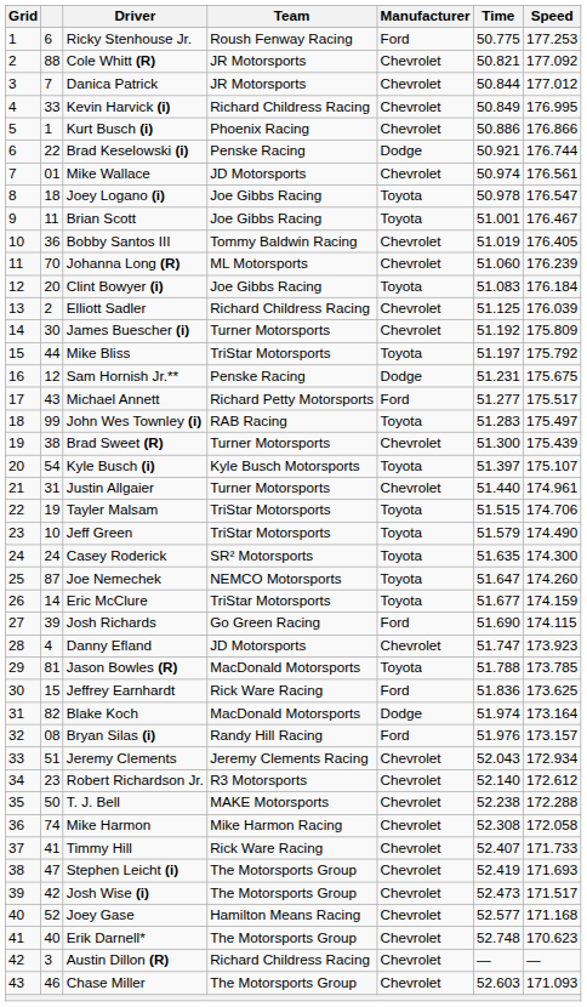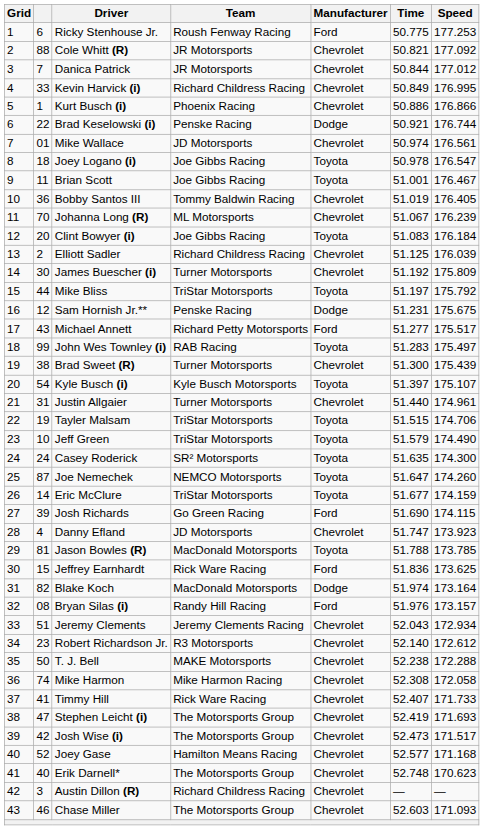 <table class="wikitable">
 <tr>
 <th>Grid</th>
 <th></th>
 <th>Driver</th>
 <th>Team</th>
 <th>Manufacturer</th>
 <th>Time</th>
 <th>Speed</th>
 </tr>
 <tr>
 <td>1</td>
 <td>6</td>
 <td>Ricky Stenhouse Jr.</td>
 <td>Roush Fenway Racing</td>
 <td>Ford</td>
 <td>50.775</td>
 <td>177.253</td>
 </tr>
 <tr>
 <td>2</td>
 <td>88</td>
 <td>Cole Whitt <strong>(R)</strong></td>
 <td>JR Motorsports</td>
 <td>Chevrolet</td>
 <td>50.821</td>
 <td>177.092</td>
 </tr>
 <tr>
 <td>3</td>
 <td>7</td>
 <td>Danica Patrick</td>
 <td>JR Motorsports</td>
 <td>Chevrolet</td>
 <td>50.844</td>
 <td>177.012</td>
 </tr>
 <tr>
 <td>4</td>
 <td>33</td>
 <td>Kevin Harvick <strong>(i)</strong></td>
 <td>Richard Childress Racing</td>
 <td>Chevrolet</td>
 <td>50.849</td>
 <td>176.995</td>
 </tr>
 <tr>
 <td>5</td>
 <td>1</td>
 <td>Kurt Busch <strong>(i)</strong></td>
 <td>Phoenix Racing</td>
 <td>Chevrolet</td>
 <td>50.886</td>
 <td>176.866</td>
 </tr>
 <tr>
 <td>6</td>
 <td>22</td>
 <td>Brad Keselowski <strong>(i)</strong></td>
 <td>Penske Racing</td>
 <td>Dodge</td>
 <td>50.921</td>
 <td>176.744</td>
 </tr>
 <tr>
 <td>7</td>
 <td>01</td>
 <td>Mike Wallace</td>
 <td>JD Motorsports</td>
 <td>Chevrolet</td>
 <td>50.974</td>
 <td>176.561</td>
 </tr>
 <tr>
 <td>8</td>
 <td>18</td>
 <td>Joey Logano <strong>(i)</strong></td>
 <td>Joe Gibbs Racing</td>
 <td>Toyota</td>
 <td>50.978</td>
 <td>176.547</td>
 </tr>
 <tr>
 <td>9</td>
 <td>11</td>
 <td>Brian Scott</td>
 <td>Joe Gibbs Racing</td>
 <td>Toyota</td>
 <td>51.001</td>
 <td>176.467</td>
 </tr>
 <tr>
 <td>10</td>
 <td>36</td>
 <td>Bobby Santos III</td>
 <td>Tommy Baldwin Racing</td>
 <td>Chevrolet</td>
 <td>51.019</td>
 <td>176.405</td>
 </tr>
 <tr>
 <td>11</td>
 <td>70</td>
 <td>Johanna Long <strong>(R)</strong></td>
 <td>ML Motorsports</td>
 <td>Chevrolet</td>
-<td>51.060</td>
+<td>51.067</td>
 <td>176.239</td>
 </tr>
 <tr>
 <td>12</td>
 <td>20</td>
 <td>Clint Bowyer <strong>(i)</strong></td>
 <td>Joe Gibbs Racing</td>
 <td>Toyota</td>
 <td>51.083</td>
 <td>176.184</td>
 </tr>
 <tr>
 <td>13</td>
 <td>2</td>
 <td>Elliott Sadler</td>
 <td>Richard Childress Racing</td>
 <td>Chevrolet</td>
 <td>51.125</td>
 <td>176.039</td>
 </tr>
 <tr>
 <td>14</td>
 <td>30</td>
 <td>James Buescher <strong>(i)</strong></td>
 <td>Turner Motorsports</td>
 <td>Chevrolet</td>
 <td>51.192</td>
 <td>175.809</td>
 </tr>
 <tr>
 <td>15</td>
 <td>44</td>
 <td>Mike Bliss</td>
 <td>TriStar Motorsports</td>
 <td>Toyota</td>
 <td>51.197</td>
 <td>175.792</td>
 </tr>
 <tr>
 <td>16</td>
 <td>12</td>
 <td>Sam Hornish Jr.**</td>
 <td>Penske Racing</td>
 <td>Dodge</td>
 <td>51.231</td>
 <td>175.675</td>
 </tr>
 <tr>
 <td>17</td>
 <td>43</td>
 <td>Michael Annett</td>
 <td>Richard Petty Motorsports</td>
 <td>Ford</td>
 <td>51.277</td>
 <td>175.517</td>
 </tr>
 <tr>
 <td>18</td>
 <td>99</td>
 <td>John Wes Townley <strong>(i)</strong></td>
 <td>RAB Racing</td>
 <td>Toyota</td>
 <td>51.283</td>
 <td>175.497</td>
 </tr>
 <tr>
 <td>19</td>
 <td>38</td>
 <td>Brad Sweet <strong>(R)</strong></td>
 <td>Turner Motorsports</td>
 <td>Chevrolet</td>
 <td>51.300</td>
 <td>175.439</td>
 </tr>
 <tr>
 <td>20</td>
 <td>54</td>
 <td>Kyle Busch <strong>(i)</strong></td>
 <td>Kyle Busch Motorsports</td>
 <td>Toyota</td>
 <td>51.397</td>
 <td>175.107</td>
 </tr>
 <tr>
 <td>21</td>
 <td>31</td>
 <td>Justin Allgaier</td>
 <td>Turner Motorsports</td>
 <td>Chevrolet</td>
 <td>51.440</td>
 <td>174.961</td>
 </tr>
 <tr>
 <td>22</td>
 <td>19</td>
 <td>Tayler Malsam</td>
 <td>TriStar Motorsports</td>
 <td>Toyota</td>
 <td>51.515</td>
 <td>174.706</td>
 </tr>
 <tr>
 <td>23</td>
 <td>10</td>
 <td>Jeff Green</td>
 <td>TriStar Motorsports</td>
 <td>Toyota</td>
 <td>51.579</td>
 <td>174.490</td>
 </tr>
 <tr>
 <td>24</td>
 <td>24</td>
 <td>Casey Roderick</td>
 <td>SR² Motorsports</td>
 <td>Toyota</td>
 <td>51.635</td>
 <td>174.300</td>
 </tr>
 <tr>
 <td>25</td>
 <td>87</td>
 <td>Joe Nemechek</td>
 <td>NEMCO Motorsports</td>
 <td>Toyota</td>
 <td>51.647</td>
 <td>174.260</td>
 </tr>
 <tr>
 <td>26</td>
 <td>14</td>
 <td>Eric McClure</td>
 <td>TriStar Motorsports</td>
 <td>Toyota</td>
 <td>51.677</td>
 <td>174.159</td>
 </tr>
 <tr>
 <td>27</td>
 <td>39</td>
 <td>Josh Richards</td>
 <td>Go Green Racing</td>
 <td>Ford</td>
 <td>51.690</td>
 <td>174.115</td>
 </tr>
 <tr>
 <td>28</td>
 <td>4</td>
 <td>Danny Efland</td>
 <td>JD Motorsports</td>
 <td>Chevrolet</td>
 <td>51.747</td>
 <td>173.923</td>
 </tr>
 <tr>
 <td>29</td>
 <td>81</td>
 <td>Jason Bowles <strong>(R)</strong></td>
 <td>MacDonald Motorsports</td>
 <td>Toyota</td>
 <td>51.788</td>
 <td>173.785</td>
 </tr>
 <tr>
 <td>30</td>
 <td>15</td>
 <td>Jeffrey Earnhardt</td>
 <td>Rick Ware Racing</td>
 <td>Ford</td>
 <td>51.836</td>
 <td>173.625</td>
 </tr>
 <tr>
 <td>31</td>
 <td>82</td>
 <td>Blake Koch</td>
 <td>MacDonald Motorsports</td>
 <td>Dodge</td>
 <td>51.974</td>
 <td>173.164</td>
 </tr>
 <tr>
 <td>32</td>
 <td>08</td>
 <td>Bryan Silas <strong>(i)</strong></td>
 <td>Randy Hill Racing</td>
 <td>Ford</td>
 <td>51.976</td>
 <td>173.157</td>
 </tr>
 <tr>
 <td>33</td>
 <td>51</td>
 <td>Jeremy Clements</td>
 <td>Jeremy Clements Racing</td>
 <td>Chevrolet</td>
 <td>52.043</td>
 <td>172.934</td>
 </tr>
 <tr>
 <td>34</td>
 <td>23</td>
 <td>Robert Richardson Jr.</td>
 <td>R3 Motorsports</td>
 <td>Chevrolet</td>
 <td>52.140</td>
 <td>172.612</td>
 </tr>
 <tr>
 <td>35</td>
 <td>50</td>
 <td>T. J. Bell</td>
 <td>MAKE Motorsports</td>
 <td>Chevrolet</td>
 <td>52.238</td>
 <td>172.288</td>
 </tr>
 <tr>
 <td>36</td>
 <td>74</td>
 <td>Mike Harmon</td>
 <td>Mike Harmon Racing</td>
 <td>Chevrolet</td>
 <td>52.308</td>
 <td>172.058</td>
 </tr>
 <tr>
 <td>37</td>
 <td>41</td>
 <td>Timmy Hill</td>
 <td>Rick Ware Racing</td>
 <td>Chevrolet</td>
 <td>52.407</td>
 <td>171.733</td>
 </tr>
 <tr>
 <td>38</td>
 <td>47</td>
 <td>Stephen Leicht <strong>(i)</strong></td>
 <td>The Motorsports Group</td>
 <td>Chevrolet</td>
 <td>52.419</td>
 <td>171.693</td>
 </tr>
 <tr>
 <td>39</td>
 <td>42</td>
 <td>Josh Wise <strong>(i)</strong></td>
 <td>The Motorsports Group</td>
 <td>Chevrolet</td>
 <td>52.473</td>
 <td>171.517</td>
 </tr>
 <tr>
 <td>40</td>
 <td>52</td>
 <td>Joey Gase</td>
 <td>Hamilton Means Racing</td>
 <td>Chevrolet</td>
 <td>52.577</td>
 <td>171.168</td>
 </tr>
 <tr>
 <td>41</td>
 <td>40</td>
 <td>Erik Darnell*</td>
 <td>The Motorsports Group</td>
 <td>Chevrolet</td>
 <td>52.748</td>
 <td>170.623</td>
 </tr>
 <tr>
 <td>42</td>
 <td>3</td>
 <td>Austin Dillon <strong>(R)</strong></td>
 <td>Richard Childress Racing</td>
 <td>Chevrolet</td>
 <td>—</td>
 <td>—</td>
 </tr>
 <tr>
 <td>43</td>
 <td>46</td>
 <td>Chase Miller</td>
 <td>The Motorsports Group</td>
 <td>Chevrolet</td>
 <td>52.603</td>
 <td>171.093</td>
 </tr>
 <tr>
 <th colspan="7"></th>
 </tr>
 </table>
